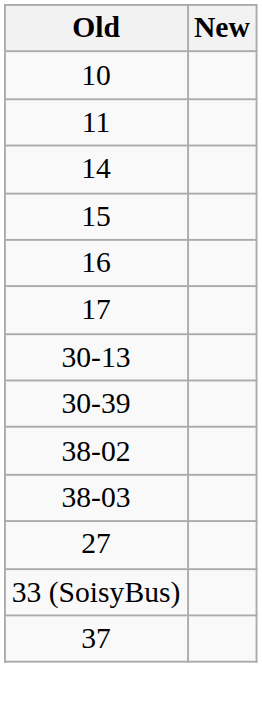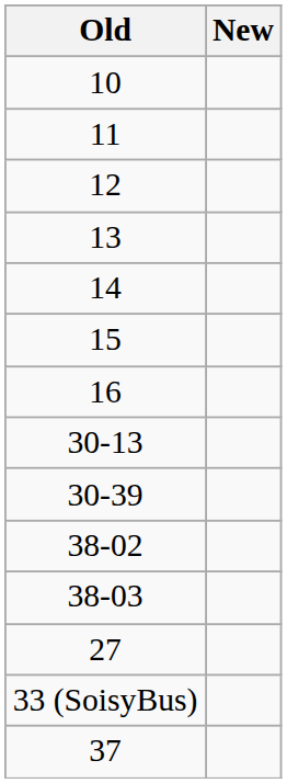 <table class="wikitable centre" style="text-align:center;">
 <tr>
 <th>Old</th>
 <th>New</th>
 </tr>
 <tr>
 <td>10</td>
 <td></td>
 </tr>
 <tr>
 <td>11</td>
 <td></td>
 </tr>
 <tr>
+<td>12</td>
+<td></td>
+</tr>
+<tr>
+<td>13</td>
+<td></td>
+</tr>
+<tr>
 <td>14</td>
 <td></td>
 </tr>
 <tr>
 <td>15</td>
 <td></td>
 </tr>
 <tr>
 <td>16</td>
-<td></td>
-</tr>
-<tr>
-<td>17</td>
 <td></td>
 </tr>
 <tr>
 <td>30-13</td>
 <td></td>
 </tr>
 <tr>
 <td>30-39</td>
 <td></td>
 </tr>
 <tr>
 <td>38-02</td>
 <td></td>
 </tr>
 <tr>
 <td>38-03</td>
 <td></td>
 </tr>
 <tr>
 <td>27</td>
 <td></td>
 </tr>
 <tr>
 <td>33 (SoisyBus)</td>
 <td></td>
 </tr>
 <tr>
 <td>37</td>
 <td></td>
 </tr>
 </table>
